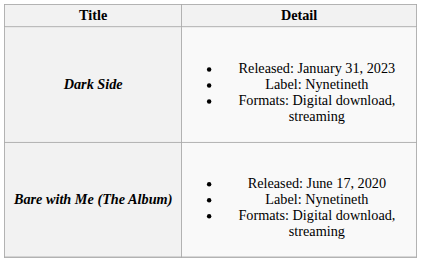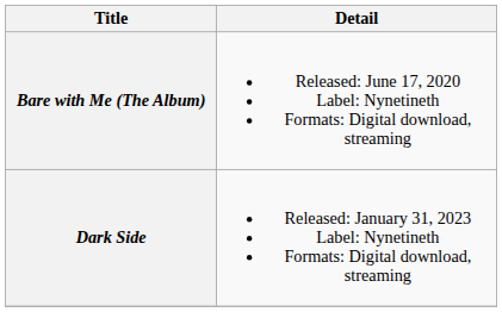 <table class="wikitable plainrowheaders" style="text-align:center;" border="1">
 <tr>
 <th scope="col" style="width:12em;">Title</th>
 <th scope="col" style="width:16em;">Detail</th>
 </tr>
 <tr>
+<th scope="row"><em>Bare with Me (The Album)</em></th>
+<td><br><ul><li>Released: June 17, 2020</li><li>Label: Nynetineth</li><li>Formats: Digital download, streaming</li></ul></td>
+</tr>
+<tr>
 <th scope="row"><em>Dark Side</em></th>
 <td><br><ul><li>Released: January 31, 2023</li><li>Label: Nynetineth</li><li>Formats: Digital download, streaming</li></ul></td>
 </tr>
 <tr>
-<th scope="row"><em>Bare with Me (The Album)</em></th>
-<td><br><ul><li>Released: June 17, 2020</li><li>Label: Nynetineth</li><li>Formats: Digital download, streaming</li></ul></td>
-</tr>
-<tr>
 </tr>
 </table>
